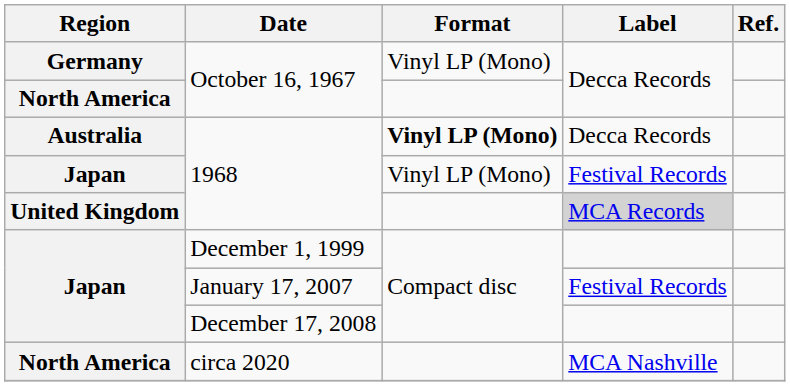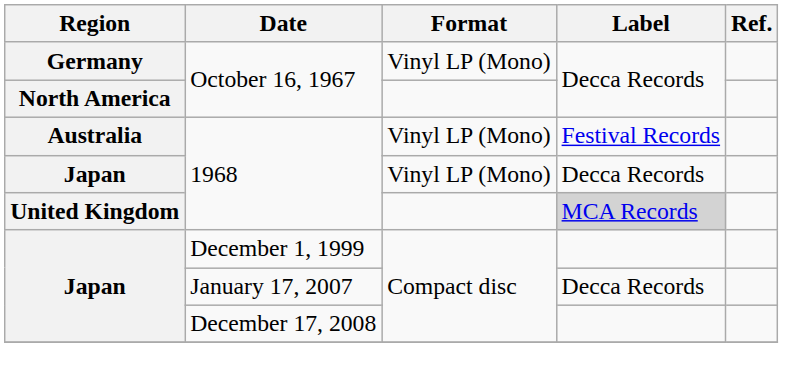 <table class="wikitable plainrowheaders">
 <tr>
 <th scope="col">Region</th>
 <th scope="col">Date</th>
 <th scope="col">Format</th>
 <th scope="col">Label</th>
 <th scope="col">Ref.</th>
 </tr>
 <tr>
 <th scope="row">Germany</th>
 <td rowspan="2">October 16, 1967</td>
 <td>Vinyl LP (Mono)</td>
 <td rowspan="2">Decca Records</td>
 <td></td>
 </tr>
 <tr>
 <th scope="row">North America</th>
 <td></td>
 <td></td>
 </tr>
 <tr>
 <th scope="row">Australia</th>
 <td rowspan="3">1968</td>
-<td><strong>Vinyl LP (Mono)</strong></td>
-<td>Decca Records</td>
+<td>Vinyl LP (Mono)</td>
+<td><a href='#'>Festival Records</a></td>
 <td></td>
 </tr>
 <tr>
 <th scope="row">Japan</th>
 <td>Vinyl LP (Mono)</td>
-<td><a href='#'>Festival Records</a></td>
+<td>Decca Records</td>
 <td></td>
 </tr>
 <tr>
 <th scope="row">United Kingdom</th>
 <td></td>
 <td style="background: lightgrey;"><a href='#'>MCA Records</a></td>
 <td></td>
 </tr>
 <tr>
 <th scope="row" rowspan="3">Japan</th>
 <td>December 1, 1999</td>
 <td rowspan="3">Compact disc</td>
 <td></td>
 <td></td>
 </tr>
 <tr>
 <td>January 17, 2007</td>
-<td><a href='#'>Festival Records</a></td>
+<td>Decca Records</td>
 <td></td>
 </tr>
 <tr>
 <td>December 17, 2008</td>
 <td></td>
 <td></td>
 </tr>
 <tr>
-<th scope="row">North America</th>
-<td>circa 2020</td>
-<td></td>
-<td><a href='#'>MCA Nashville</a></td>
-<td></td>
-</tr>
-<tr>
 </tr>
 </table>
